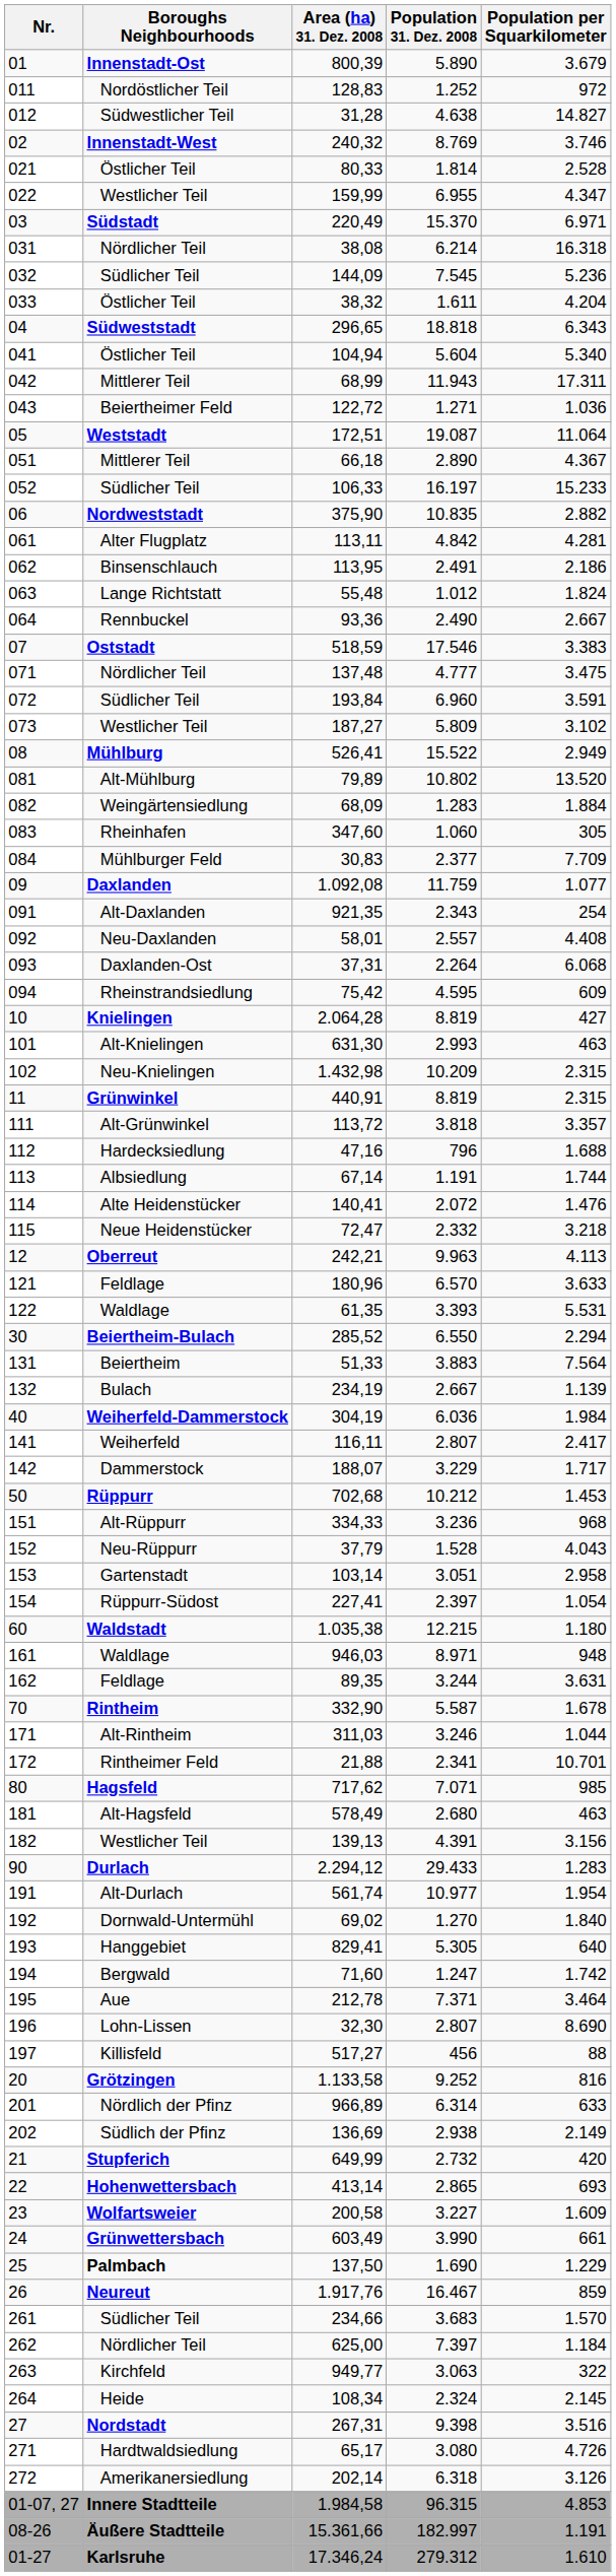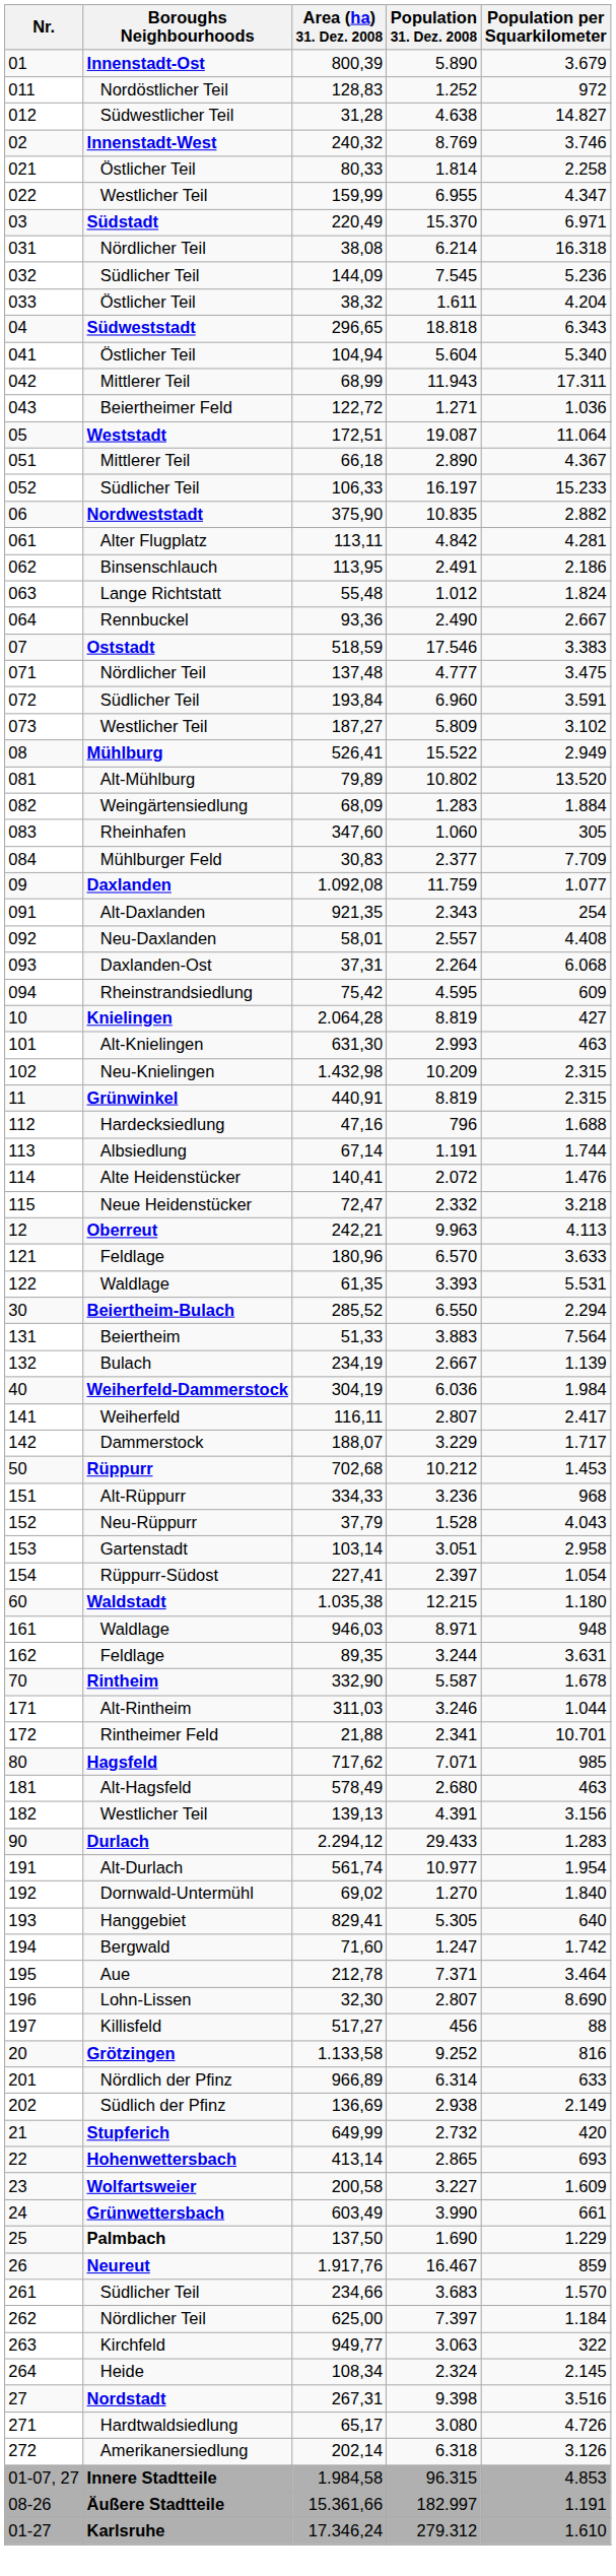 <table class="wikitable sortable">
 <tr>
 <th>Nr.</th>
 <th>Boroughs<br>Neighbourhoods</th>
 <th>Area (<a href='#'>ha</a>)<br><small>31. Dez. 2008</small></th>
 <th>Population<br><small>31. Dez. 2008</small></th>
 <th>Population per<br>Squarkilometer</th>
 </tr>
 <tr>
 <td data-sort-value="010">01</td>
 <td><strong><a href='#'>Innenstadt-Ost</a></strong></td>
 <td align="right">800,39</td>
 <td align="right">5.890</td>
 <td align="right">3.679</td>
 </tr>
 <tr>
 <td style="background: #FFFFFF;">011</td>
 <td style="padding-left:1em">Nordöstlicher Teil</td>
 <td align="right">128,83</td>
 <td align="right">1.252</td>
 <td align="right">972</td>
 </tr>
 <tr>
 <td style="background: #FFFFFF;">012</td>
 <td style="padding-left:1em">Südwestlicher Teil</td>
 <td align="right">31,28</td>
 <td align="right">4.638</td>
 <td align="right">14.827</td>
 </tr>
 <tr>
 <td data-sort-value="020">02</td>
 <td><strong><a href='#'>Innenstadt-West</a></strong></td>
 <td align="right">240,32</td>
 <td align="right">8.769</td>
 <td align="right">3.746</td>
 </tr>
 <tr>
 <td style="background: #FFFFFF;">021</td>
 <td style="padding-left:1em">Östlicher Teil</td>
 <td align="right">80,33</td>
 <td align="right">1.814</td>
-<td align="right">2.528</td>
+<td align="right">2.258</td>
 </tr>
 <tr>
 <td style="background: #FFFFFF;">022</td>
 <td style="padding-left:1em">Westlicher Teil</td>
 <td align="right">159,99</td>
 <td align="right">6.955</td>
 <td align="right">4.347</td>
 </tr>
 <tr>
 <td data-sort-value="030">03</td>
 <td><strong><a href='#'>Südstadt</a></strong></td>
 <td align="right">220,49</td>
 <td align="right">15.370</td>
 <td align="right">6.971</td>
 </tr>
 <tr>
 <td style="background: #FFFFFF;">031</td>
 <td style="padding-left:1em">Nördlicher Teil</td>
 <td align="right">38,08</td>
 <td align="right">6.214</td>
 <td align="right">16.318</td>
 </tr>
 <tr>
 <td style="background: #FFFFFF;">032</td>
 <td style="padding-left:1em">Südlicher Teil</td>
 <td align="right">144,09</td>
 <td align="right">7.545</td>
 <td align="right">5.236</td>
 </tr>
 <tr>
 <td style="background: #FFFFFF;">033</td>
 <td style="padding-left:1em">Östlicher Teil</td>
 <td align="right">38,32</td>
 <td align="right">1.611</td>
 <td align="right">4.204</td>
 </tr>
 <tr>
 <td data-sort-value="040">04</td>
 <td><strong><a href='#'>Südweststadt</a></strong></td>
 <td align="right">296,65</td>
 <td align="right">18.818</td>
 <td align="right">6.343</td>
 </tr>
 <tr>
 <td style="background: #FFFFFF;">041</td>
 <td style="padding-left:1em">Östlicher Teil</td>
 <td align="right">104,94</td>
 <td align="right">5.604</td>
 <td align="right">5.340</td>
 </tr>
 <tr>
 <td style="background: #FFFFFF;">042</td>
 <td style="padding-left:1em">Mittlerer Teil</td>
 <td align="right">68,99</td>
 <td align="right">11.943</td>
 <td align="right">17.311</td>
 </tr>
 <tr>
 <td style="background: #FFFFFF;">043</td>
 <td style="padding-left:1em">Beiertheimer Feld</td>
 <td align="right">122,72</td>
 <td align="right">1.271</td>
 <td align="right">1.036</td>
 </tr>
 <tr>
 <td data-sort-value="050">05</td>
 <td><strong><a href='#'>Weststadt</a></strong></td>
 <td align="right">172,51</td>
 <td align="right">19.087</td>
 <td align="right">11.064</td>
 </tr>
 <tr>
 <td style="background: #FFFFFF;">051</td>
 <td style="padding-left:1em">Mittlerer Teil</td>
 <td align="right">66,18</td>
 <td align="right">2.890</td>
 <td align="right">4.367</td>
 </tr>
 <tr>
 <td style="background: #FFFFFF;">052</td>
 <td style="padding-left:1em">Südlicher Teil</td>
 <td align="right">106,33</td>
 <td align="right">16.197</td>
 <td align="right">15.233</td>
 </tr>
 <tr>
 <td data-sort-value="060">06</td>
 <td><strong><a href='#'>Nordweststadt</a></strong></td>
 <td align="right">375,90</td>
 <td align="right">10.835</td>
 <td align="right">2.882</td>
 </tr>
 <tr>
 <td style="background: #FFFFFF;">061</td>
 <td style="padding-left:1em">Alter Flugplatz</td>
 <td align="right">113,11</td>
 <td align="right">4.842</td>
 <td align="right">4.281</td>
 </tr>
 <tr>
 <td style="background: #FFFFFF;">062</td>
 <td style="padding-left:1em">Binsenschlauch</td>
 <td align="right">113,95</td>
 <td align="right">2.491</td>
 <td align="right">2.186</td>
 </tr>
 <tr>
 <td style="background: #FFFFFF;">063</td>
 <td style="padding-left:1em">Lange Richtstatt</td>
 <td align="right">55,48</td>
 <td align="right">1.012</td>
 <td align="right">1.824</td>
 </tr>
 <tr>
 <td style="background: #FFFFFF;">064</td>
 <td style="padding-left:1em">Rennbuckel</td>
 <td align="right">93,36</td>
 <td align="right">2.490</td>
 <td align="right">2.667</td>
 </tr>
 <tr>
 <td data-sort-value="070">07</td>
 <td><strong><a href='#'>Oststadt</a></strong></td>
 <td align="right">518,59</td>
 <td align="right">17.546</td>
 <td align="right">3.383</td>
 </tr>
 <tr>
 <td style="background: #FFFFFF;">071</td>
 <td style="padding-left:1em">Nördlicher Teil</td>
 <td align="right">137,48</td>
 <td align="right">4.777</td>
 <td align="right">3.475</td>
 </tr>
 <tr>
 <td style="background: #FFFFFF;">072</td>
 <td style="padding-left:1em">Südlicher Teil</td>
 <td align="right">193,84</td>
 <td align="right">6.960</td>
 <td align="right">3.591</td>
 </tr>
 <tr>
 <td style="background: #FFFFFF;">073</td>
 <td style="padding-left:1em">Westlicher Teil</td>
 <td align="right">187,27</td>
 <td align="right">5.809</td>
 <td align="right">3.102</td>
 </tr>
 <tr>
 <td data-sort-value="080">08</td>
 <td><strong><a href='#'>Mühlburg</a></strong></td>
 <td align="right">526,41</td>
 <td align="right">15.522</td>
 <td align="right">2.949</td>
 </tr>
 <tr>
 <td style="background: #FFFFFF;">081</td>
 <td style="padding-left:1em">Alt-Mühlburg</td>
 <td align="right">79,89</td>
 <td align="right">10.802</td>
 <td align="right">13.520</td>
 </tr>
 <tr>
 <td style="background: #FFFFFF;">082</td>
 <td style="padding-left:1em">Weingärtensiedlung</td>
 <td align="right">68,09</td>
 <td align="right">1.283</td>
 <td align="right">1.884</td>
 </tr>
 <tr>
 <td style="background: #FFFFFF;">083</td>
 <td style="padding-left:1em">Rheinhafen</td>
 <td align="right">347,60</td>
 <td align="right">1.060</td>
 <td align="right">305</td>
 </tr>
 <tr>
 <td style="background: #FFFFFF;">084</td>
 <td style="padding-left:1em">Mühlburger Feld</td>
 <td align="right">30,83</td>
 <td align="right">2.377</td>
 <td align="right">7.709</td>
 </tr>
 <tr>
 <td data-sort-value="090">09</td>
 <td><strong><a href='#'>Daxlanden</a></strong></td>
 <td align="right">1.092,08</td>
 <td align="right">11.759</td>
 <td align="right">1.077</td>
 </tr>
 <tr>
 <td style="background: #FFFFFF;">091</td>
 <td style="padding-left:1em">Alt-Daxlanden</td>
 <td align="right">921,35</td>
 <td align="right">2.343</td>
 <td align="right">254</td>
 </tr>
 <tr>
 <td style="background: #FFFFFF;">092</td>
 <td style="padding-left:1em">Neu-Daxlanden</td>
 <td align="right">58,01</td>
 <td align="right">2.557</td>
 <td align="right">4.408</td>
 </tr>
 <tr>
 <td style="background: #FFFFFF;">093</td>
 <td style="padding-left:1em">Daxlanden-Ost</td>
 <td align="right">37,31</td>
 <td align="right">2.264</td>
 <td align="right">6.068</td>
 </tr>
 <tr>
 <td style="background: #FFFFFF;">094</td>
 <td style="padding-left:1em">Rheinstrandsiedlung</td>
 <td align="right">75,42</td>
 <td align="right">4.595</td>
 <td align="right">609</td>
 </tr>
 <tr>
 <td data-sort-value="100">10</td>
 <td><strong><a href='#'>Knielingen</a></strong></td>
 <td align="right">2.064,28</td>
 <td align="right">8.819</td>
 <td align="right">427</td>
 </tr>
 <tr>
 <td style="background: #FFFFFF;">101</td>
 <td style="padding-left:1em">Alt-Knielingen</td>
 <td align="right">631,30</td>
 <td align="right">2.993</td>
 <td align="right">463</td>
 </tr>
 <tr>
 <td style="background: #FFFFFF;">102</td>
 <td style="padding-left:1em">Neu-Knielingen</td>
 <td align="right">1.432,98</td>
 <td align="right">10.209</td>
 <td align="right">2.315</td>
 </tr>
 <tr>
 <td data-sort-value="110">11</td>
 <td><strong><a href='#'>Grünwinkel</a></strong></td>
 <td align="right">440,91</td>
 <td align="right">8.819</td>
 <td align="right">2.315</td>
-</tr>
-<tr>
-<td style="background: #FFFFFF;">111</td>
-<td style="padding-left:1em">Alt-Grünwinkel</td>
-<td align="right">113,72</td>
-<td align="right">3.818</td>
-<td align="right">3.357</td>
 </tr>
 <tr>
 <td style="background: #FFFFFF;">112</td>
 <td style="padding-left:1em">Hardecksiedlung</td>
 <td align="right">47,16</td>
 <td align="right">796</td>
 <td align="right">1.688</td>
 </tr>
 <tr>
 <td style="background: #FFFFFF;">113</td>
 <td style="padding-left:1em">Albsiedlung</td>
 <td align="right">67,14</td>
 <td align="right">1.191</td>
 <td align="right">1.744</td>
 </tr>
 <tr>
 <td style="background: #FFFFFF;">114</td>
 <td style="padding-left:1em">Alte Heidenstücker</td>
 <td align="right">140,41</td>
 <td align="right">2.072</td>
 <td align="right">1.476</td>
 </tr>
 <tr>
 <td style="background: #FFFFFF;">115</td>
 <td style="padding-left:1em">Neue Heidenstücker</td>
 <td align="right">72,47</td>
 <td align="right">2.332</td>
 <td align="right">3.218</td>
 </tr>
 <tr>
 <td data-sort-value="120">12</td>
 <td><strong><a href='#'>Oberreut</a></strong></td>
 <td align="right">242,21</td>
 <td align="right">9.963</td>
 <td align="right">4.113</td>
 </tr>
 <tr>
 <td style="background: #FFFFFF;">121</td>
 <td style="padding-left:1em">Feldlage</td>
 <td align="right">180,96</td>
 <td align="right">6.570</td>
 <td align="right">3.633</td>
 </tr>
 <tr>
 <td style="background: #FFFFFF;">122</td>
 <td style="padding-left:1em">Waldlage</td>
 <td align="right">61,35</td>
 <td align="right">3.393</td>
 <td align="right">5.531</td>
 </tr>
 <tr>
 <td data-sort-value="130">30</td>
 <td><strong><a href='#'>Beiertheim-Bulach</a></strong></td>
 <td align="right">285,52</td>
 <td align="right">6.550</td>
 <td align="right">2.294</td>
 </tr>
 <tr>
 <td style="background: #FFFFFF;">131</td>
 <td style="padding-left:1em">Beiertheim</td>
 <td align="right">51,33</td>
 <td align="right">3.883</td>
 <td align="right">7.564</td>
 </tr>
 <tr>
 <td style="background: #FFFFFF;">132</td>
 <td style="padding-left:1em">Bulach</td>
 <td align="right">234,19</td>
 <td align="right">2.667</td>
 <td align="right">1.139</td>
 </tr>
 <tr>
 <td data-sort-value="140">40</td>
 <td><strong><a href='#'>Weiherfeld-Dammerstock</a></strong></td>
 <td align="right">304,19</td>
 <td align="right">6.036</td>
 <td align="right">1.984</td>
 </tr>
 <tr>
 <td style="background: #FFFFFF;">141</td>
 <td style="padding-left:1em">Weiherfeld</td>
 <td align="right">116,11</td>
 <td align="right">2.807</td>
 <td align="right">2.417</td>
 </tr>
 <tr>
 <td style="background: #FFFFFF;">142</td>
 <td style="padding-left:1em">Dammerstock</td>
 <td align="right">188,07</td>
 <td align="right">3.229</td>
 <td align="right">1.717</td>
 </tr>
 <tr>
 <td data-sort-value="150">50</td>
 <td><strong><a href='#'>Rüppurr</a></strong></td>
 <td align="right">702,68</td>
 <td align="right">10.212</td>
 <td align="right">1.453</td>
 </tr>
 <tr>
 <td style="background: #FFFFFF;">151</td>
 <td style="padding-left:1em">Alt-Rüppurr</td>
 <td align="right">334,33</td>
 <td align="right">3.236</td>
 <td align="right">968</td>
 </tr>
 <tr>
 <td style="background: #FFFFFF;">152</td>
 <td style="padding-left:1em">Neu-Rüppurr</td>
 <td align="right">37,79</td>
 <td align="right">1.528</td>
 <td align="right">4.043</td>
 </tr>
 <tr>
 <td style="background: #FFFFFF;">153</td>
 <td style="padding-left:1em">Gartenstadt</td>
 <td align="right">103,14</td>
 <td align="right">3.051</td>
 <td align="right">2.958</td>
 </tr>
 <tr>
 <td style="background: #FFFFFF;">154</td>
 <td style="padding-left:1em">Rüppurr-Südost</td>
 <td align="right">227,41</td>
 <td align="right">2.397</td>
 <td align="right">1.054</td>
 </tr>
 <tr>
 <td data-sort-value="160">60</td>
 <td><strong><a href='#'>Waldstadt</a></strong></td>
 <td align="right">1.035,38</td>
 <td align="right">12.215</td>
 <td align="right">1.180</td>
 </tr>
 <tr>
 <td style="background: #FFFFFF;">161</td>
 <td style="padding-left:1em">Waldlage</td>
 <td align="right">946,03</td>
 <td align="right">8.971</td>
 <td align="right">948</td>
 </tr>
 <tr>
 <td style="background: #FFFFFF;">162</td>
 <td style="padding-left:1em">Feldlage</td>
 <td align="right">89,35</td>
 <td align="right">3.244</td>
 <td align="right">3.631</td>
 </tr>
 <tr>
 <td data-sort-value="170">70</td>
 <td><strong><a href='#'>Rintheim</a></strong></td>
 <td align="right">332,90</td>
 <td align="right">5.587</td>
 <td align="right">1.678</td>
 </tr>
 <tr>
 <td style="background: #FFFFFF;">171</td>
 <td style="padding-left:1em">Alt-Rintheim</td>
 <td align="right">311,03</td>
 <td align="right">3.246</td>
 <td align="right">1.044</td>
 </tr>
 <tr>
 <td style="background: #FFFFFF;">172</td>
 <td style="padding-left:1em">Rintheimer Feld</td>
 <td align="right">21,88</td>
 <td align="right">2.341</td>
 <td align="right">10.701</td>
 </tr>
 <tr>
 <td data-sort-value="180">80</td>
 <td><strong><a href='#'>Hagsfeld</a></strong></td>
 <td align="right">717,62</td>
 <td align="right">7.071</td>
 <td align="right">985</td>
 </tr>
 <tr>
 <td style="background: #FFFFFF;">181</td>
 <td style="padding-left:1em">Alt-Hagsfeld</td>
 <td align="right">578,49</td>
 <td align="right">2.680</td>
 <td align="right">463</td>
 </tr>
 <tr>
 <td style="background: #FFFFFF;">182</td>
 <td style="padding-left:1em">Westlicher Teil</td>
 <td align="right">139,13</td>
 <td align="right">4.391</td>
 <td align="right">3.156</td>
 </tr>
 <tr>
 <td data-sort-value="190">90</td>
 <td><strong><a href='#'>Durlach</a></strong></td>
 <td align="right">2.294,12</td>
 <td align="right">29.433</td>
 <td align="right">1.283</td>
 </tr>
 <tr>
 <td style="background: #FFFFFF;">191</td>
 <td style="padding-left:1em">Alt-Durlach</td>
 <td align="right">561,74</td>
 <td align="right">10.977</td>
 <td align="right">1.954</td>
 </tr>
 <tr>
 <td style="background: #FFFFFF;">192</td>
 <td style="padding-left:1em">Dornwald-Untermühl</td>
 <td align="right">69,02</td>
 <td align="right">1.270</td>
 <td align="right">1.840</td>
 </tr>
 <tr>
 <td style="background: #FFFFFF;">193</td>
 <td style="padding-left:1em">Hanggebiet</td>
 <td align="right">829,41</td>
 <td align="right">5.305</td>
 <td align="right">640</td>
 </tr>
 <tr>
 <td style="background: #FFFFFF;">194</td>
 <td style="padding-left:1em">Bergwald</td>
 <td align="right">71,60</td>
 <td align="right">1.247</td>
 <td align="right">1.742</td>
 </tr>
 <tr>
 <td style="background: #FFFFFF;">195</td>
 <td style="padding-left:1em">Aue</td>
 <td align="right">212,78</td>
 <td align="right">7.371</td>
 <td align="right">3.464</td>
 </tr>
 <tr>
 <td style="background: #FFFFFF;">196</td>
 <td style="padding-left:1em">Lohn-Lissen</td>
 <td align="right">32,30</td>
 <td align="right">2.807</td>
 <td align="right">8.690</td>
 </tr>
 <tr>
 <td style="background: #FFFFFF;">197</td>
 <td style="padding-left:1em">Killisfeld</td>
 <td align="right">517,27</td>
 <td align="right">456</td>
 <td align="right">88</td>
 </tr>
 <tr>
 <td data-sort-value="200">20</td>
 <td><strong><a href='#'>Grötzingen</a></strong></td>
 <td align="right">1.133,58</td>
 <td align="right">9.252</td>
 <td align="right">816</td>
 </tr>
 <tr>
 <td style="background: #FFFFFF;">201</td>
 <td style="padding-left:1em">Nördlich der Pfinz</td>
 <td align="right">966,89</td>
 <td align="right">6.314</td>
 <td align="right">633</td>
 </tr>
 <tr>
 <td style="background: #FFFFFF;">202</td>
 <td style="padding-left:1em">Südlich der Pfinz</td>
 <td align="right">136,69</td>
 <td align="right">2.938</td>
 <td align="right">2.149</td>
 </tr>
 <tr>
 <td data-sort-value="210">21</td>
 <td><strong><a href='#'>Stupferich</a></strong></td>
 <td align="right">649,99</td>
 <td align="right">2.732</td>
 <td align="right">420</td>
 </tr>
 <tr>
 <td data-sort-value="220">22</td>
 <td><strong><a href='#'>Hohenwettersbach</a></strong></td>
 <td align="right">413,14</td>
 <td align="right">2.865</td>
 <td align="right">693</td>
 </tr>
 <tr>
 <td data-sort-value="230">23</td>
 <td><strong><a href='#'>Wolfartsweier</a></strong></td>
 <td align="right">200,58</td>
 <td align="right">3.227</td>
 <td align="right">1.609</td>
 </tr>
 <tr>
 <td data-sort-value="240">24</td>
 <td><strong><a href='#'>Grünwettersbach</a></strong></td>
 <td align="right">603,49</td>
 <td align="right">3.990</td>
 <td align="right">661</td>
 </tr>
 <tr>
 <td data-sort-value="250">25</td>
 <td><strong>Palmbach</strong></td>
 <td align="right">137,50</td>
 <td align="right">1.690</td>
 <td align="right">1.229</td>
 </tr>
 <tr>
 <td data-sort-value="260">26</td>
 <td><strong><a href='#'>Neureut</a></strong></td>
 <td align="right">1.917,76</td>
 <td align="right">16.467</td>
 <td align="right">859</td>
 </tr>
 <tr>
 <td style="background: #FFFFFF;">261</td>
 <td style="padding-left:1em">Südlicher Teil</td>
 <td align="right">234,66</td>
 <td align="right">3.683</td>
 <td align="right">1.570</td>
 </tr>
 <tr>
 <td style="background: #FFFFFF;">262</td>
 <td style="padding-left:1em">Nördlicher Teil</td>
 <td align="right">625,00</td>
 <td align="right">7.397</td>
 <td align="right">1.184</td>
 </tr>
 <tr>
 <td style="background: #FFFFFF;">263</td>
 <td style="padding-left:1em">Kirchfeld</td>
 <td align="right">949,77</td>
 <td align="right">3.063</td>
 <td align="right">322</td>
 </tr>
 <tr>
 <td style="background: #FFFFFF;">264</td>
 <td style="padding-left:1em">Heide</td>
 <td align="right">108,34</td>
 <td align="right">2.324</td>
 <td align="right">2.145</td>
 </tr>
 <tr>
 <td data-sort-value="270">27</td>
 <td><strong><a href='#'>Nordstadt</a></strong></td>
 <td align="right">267,31</td>
 <td align="right">9.398</td>
 <td align="right">3.516</td>
 </tr>
 <tr>
 <td style="background: #FFFFFF;">271</td>
 <td style="padding-left:1em">Hardtwaldsiedlung</td>
 <td align="right">65,17</td>
 <td align="right">3.080</td>
 <td align="right">4.726</td>
 </tr>
 <tr>
 <td style="background: #FFFFFF;">272</td>
 <td style="padding-left:1em">Amerikanersiedlung</td>
 <td align="right">202,14</td>
 <td align="right">6.318</td>
 <td align="right">3.126</td>
 </tr>
 <tr style="background:#B0B0B0" class="sortbottom">
 <td>01-07, 27</td>
 <td><strong>Innere Stadtteile</strong></td>
 <td align="right">1.984,58</td>
 <td align="right">96.315</td>
 <td align="right">4.853</td>
 </tr>
 <tr style="background:#B0B0B0" class="sortbottom">
 <td>08-26</td>
 <td><strong>Äußere Stadtteile</strong></td>
 <td align="right">15.361,66</td>
 <td align="right">182.997</td>
 <td align="right">1.191</td>
 </tr>
 <tr style="background:#B0B0B0" class="sortbottom">
 <td>01-27</td>
 <td><strong>Karlsruhe</strong></td>
 <td align="right">17.346,24</td>
 <td align="right">279.312</td>
 <td align="right">1.610</td>
 </tr>
 </table>
